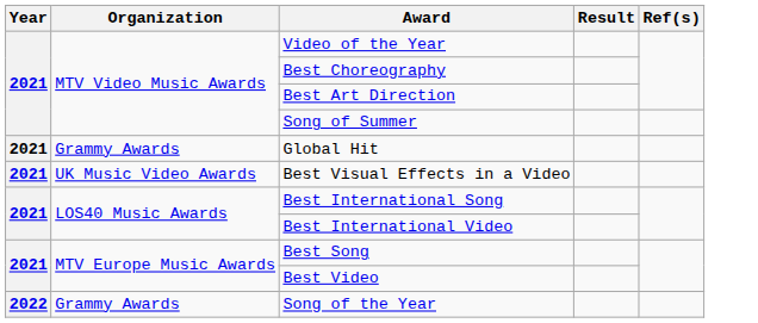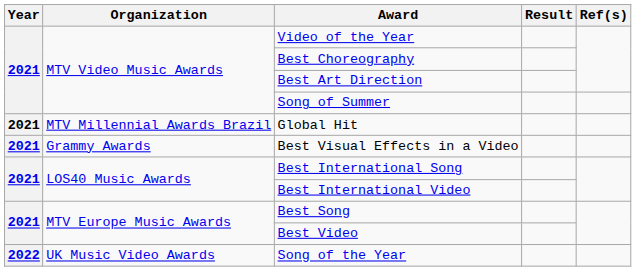 <table class="wikitable plainrowheaders">
 <tr align=center>
 <th scope="col">Year</th>
 <th scope="col">Organization</th>
 <th scope="col">Award</th>
 <th scope="col">Result</th>
 <th scope="col">Ref(s)</th>
 </tr>
 <tr>
 <th rowspan="4" scope="row"><a href='#'>2021</a></th>
 <td rowspan="4"><a href='#'>MTV Video Music Awards</a></td>
 <td><a href='#'>Video of the Year</a></td>
 <td></td>
 <td rowspan="3" style="text-align:center;"></td>
 </tr>
 <tr>
 <td><a href='#'>Best Choreography</a></td>
 <td></td>
 </tr>
 <tr>
 <td><a href='#'>Best Art Direction</a></td>
 <td></td>
 </tr>
 <tr>
 <td><a href='#'>Song of Summer</a></td>
 <td></td>
 <td style="text-align:center;"></td>
 </tr>
 <tr>
 <th scope="row">2021</th>
-<td><a href='#'>Grammy Awards</a></td>
+<td><a href='#'>MTV Millennial Awards Brazil</a></td>
 <td>Global Hit</td>
 <td></td>
 <td style="text-align:center;"></td>
 </tr>
 <tr>
 <th scope="row"><a href='#'>2021</a></th>
-<td><a href='#'>UK Music Video Awards</a></td>
+<td><a href='#'>Grammy Awards</a></td>
 <td>Best Visual Effects in a Video</td>
 <td></td>
 <td style="text-align:center;"></td>
 </tr>
 <tr>
 <th rowspan="2" scope="row"><a href='#'>2021</a></th>
 <td rowspan="2"><a href='#'>LOS40 Music Awards</a></td>
 <td><a href='#'>Best International Song</a></td>
 <td></td>
 <td rowspan="2" style="text-align:center;"></td>
 </tr>
 <tr>
 <td><a href='#'>Best International Video</a></td>
 <td></td>
 </tr>
 <tr>
 <th rowspan="2" scope="row"><a href='#'>2021</a></th>
 <td rowspan="2"><a href='#'>MTV Europe Music Awards</a></td>
 <td><a href='#'>Best Song</a></td>
 <td></td>
 <td rowspan="2" style="text-align:center;"></td>
 </tr>
 <tr>
 <td><a href='#'>Best Video</a></td>
 <td></td>
 </tr>
 <tr>
 <th scope="row"><a href='#'>2022</a></th>
-<td><a href='#'>Grammy Awards</a></td>
+<td><a href='#'>UK Music Video Awards</a></td>
 <td><a href='#'>Song of the Year</a></td>
 <td></td>
 <td rowspan="3" style="text-align:center;"></td>
 </tr>
 </table>
